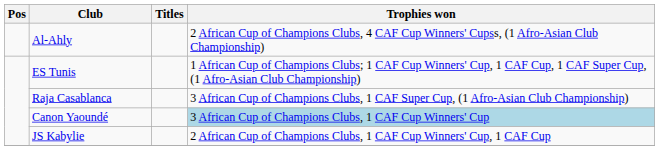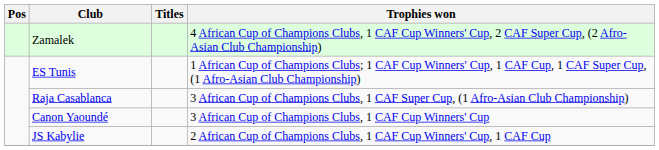 <table class="wikitable" style="text-align: left;">
 <tr>
 <th width=2%>Pos</th>
 <th width=17%>Club</th>
 <th width=3%>Titles</th>
 <th width=65%>Trophies won</th>
 </tr>
-<tr>
+<tr bgcolor="#ddffdd">
 <td></td>
-<td> <a href='#'>Al-Ahly</a></td>
+<td> Zamalek</td>
 <td></td>
-<td>2 <a href='#'>African Cup of Champions Clubs</a>, 4 <a href='#'>CAF Cup Winners' Cups</a>s, (1 <a href='#'>Afro-Asian Club Championship</a>)</td>
+<td>4 <a href='#'>African Cup of Champions Clubs</a>, 1 <a href='#'>CAF Cup Winners' Cup</a>, 2 <a href='#'>CAF Super Cup</a>, (2 <a href='#'>Afro-Asian Club Championship</a>)</td>
 </tr>
 <tr>
 <td rowspan="4"></td>
 <td> <a href='#'>ES Tunis</a></td>
 <td></td>
 <td>1 <a href='#'>African Cup of Champions Clubs</a>; 1 <a href='#'>CAF Cup Winners' Cup</a>, 1 <a href='#'>CAF Cup</a>, 1 <a href='#'>CAF Super Cup</a>, (1 <a href='#'>Afro-Asian Club Championship</a>)</td>
 </tr>
 <tr>
 <td> <a href='#'>Raja Casablanca</a></td>
 <td></td>
 <td>3 <a href='#'>African Cup of Champions Clubs</a>, 1 <a href='#'>CAF Super Cup</a>, (1 <a href='#'>Afro-Asian Club Championship</a>)</td>
 </tr>
 <tr>
 <td> <a href='#'>Canon Yaoundé</a></td>
 <td></td>
-<td style="background: lightblue;">3 <a href='#'>African Cup of Champions Clubs</a>, 1 <a href='#'>CAF Cup Winners' Cup</a></td>
+<td>3 <a href='#'>African Cup of Champions Clubs</a>, 1 <a href='#'>CAF Cup Winners' Cup</a></td>
 </tr>
 <tr>
 <td> <a href='#'>JS Kabylie</a></td>
 <td></td>
 <td>2 <a href='#'>African Cup of Champions Clubs</a>, 1 <a href='#'>CAF Cup Winners' Cup</a>, 1 <a href='#'>CAF Cup</a></td>
 </tr>
 <tr>
 </tr>
 </table>
